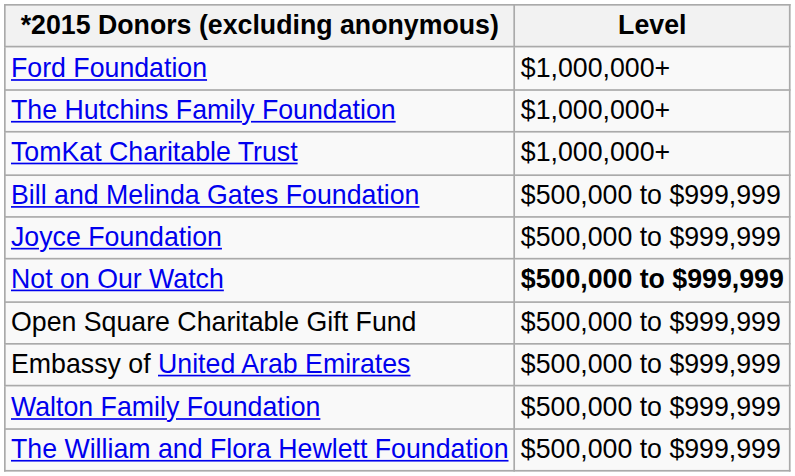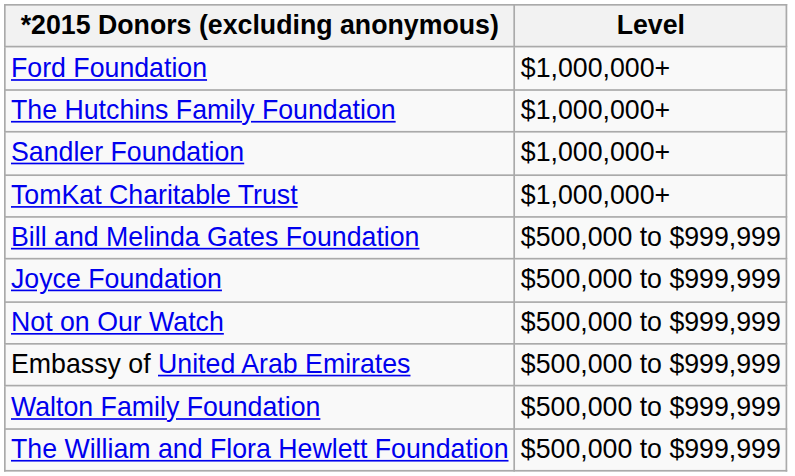 <table class="wikitable">
 <tr>
 <th>*2015 Donors (excluding anonymous)</th>
 <th>Level</th>
 </tr>
 <tr>
 <td><a href='#'>Ford Foundation</a></td>
 <td>$1,000,000+</td>
 </tr>
 <tr>
 <td><a href='#'>The Hutchins Family Foundation</a></td>
+<td>$1,000,000+</td>
+</tr>
+<tr>
+<td><a href='#'>Sandler Foundation</a></td>
 <td>$1,000,000+</td>
 </tr>
 <tr>
 <td><a href='#'>TomKat Charitable Trust</a></td>
 <td>$1,000,000+</td>
 </tr>
 <tr>
 <td><a href='#'>Bill and Melinda Gates Foundation</a></td>
 <td>$500,000 to $999,999</td>
 </tr>
 <tr>
 <td><a href='#'>Joyce Foundation</a></td>
 <td>$500,000 to $999,999</td>
 </tr>
 <tr>
 <td><a href='#'>Not on Our Watch</a></td>
-<td><strong>$500,000 to $999,999</strong></td>
-</tr>
-<tr>
-<td>Open Square Charitable Gift Fund</td>
 <td>$500,000 to $999,999</td>
 </tr>
 <tr>
 <td>Embassy of <a href='#'>United Arab Emirates</a></td>
 <td>$500,000 to $999,999</td>
 </tr>
 <tr>
 <td><a href='#'>Walton Family Foundation</a></td>
 <td>$500,000 to $999,999</td>
 </tr>
 <tr>
 <td><a href='#'>The William and Flora Hewlett Foundation</a></td>
 <td>$500,000 to $999,999</td>
 </tr>
 </table>
